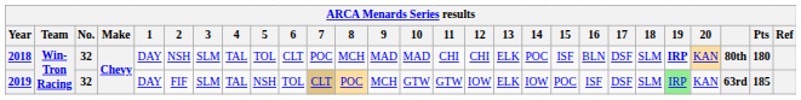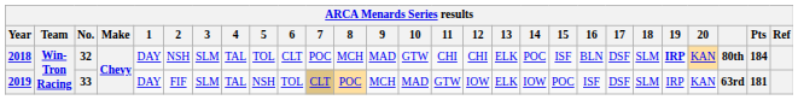 <table class="wikitable" style="text-align:center; font-size:75%">
 <tr>
 <th colspan=48><a href='#'>ARCA Menards Series</a> results</th>
 </tr>
 <tr>
 <th>Year</th>
 <th>Team</th>
 <th>No.</th>
 <th>Make</th>
 <th>1</th>
 <th>2</th>
 <th>3</th>
 <th>4</th>
 <th>5</th>
 <th>6</th>
 <th>7</th>
 <th>8</th>
 <th>9</th>
 <th>10</th>
 <th>11</th>
 <th>12</th>
 <th>13</th>
 <th>14</th>
 <th>15</th>
 <th>16</th>
 <th>17</th>
 <th>18</th>
 <th>19</th>
 <th>20</th>
 <th></th>
 <th>Pts</th>
 <th>Ref</th>
 </tr>
 <tr>
 <th><a href='#'>2018</a></th>
 <th rowspan=2><a href='#'>Win-Tron Racing</a></th>
 <th>32</th>
 <th rowspan=2><a href='#'>Chevy</a></th>
 <td><a href='#'>DAY</a></td>
 <td><a href='#'>NSH</a></td>
 <td><a href='#'>SLM</a></td>
 <td><a href='#'>TAL</a></td>
 <td><a href='#'>TOL</a></td>
 <td><a href='#'>CLT</a></td>
 <td><a href='#'>POC</a></td>
 <td><a href='#'>MCH</a></td>
 <td><a href='#'>MAD</a></td>
-<td><a href='#'>MAD</a></td>
+<td><a href='#'>GTW</a></td>
 <td><a href='#'>CHI</a></td>
 <td><a href='#'>CHI</a></td>
 <td><a href='#'>ELK</a></td>
 <td><a href='#'>POC</a></td>
 <td><a href='#'>ISF</a></td>
 <td><a href='#'>BLN</a></td>
 <td><a href='#'>DSF</a></td>
 <td><a href='#'>SLM</a></td>
 <td><strong><a href='#'>IRP</a></strong></td>
 <td style="background:#FFDF9F;"><a href='#'>KAN</a><br></td>
 <th>80th</th>
-<th>180</th>
+<th>184</th>
 <th></th>
 </tr>
 <tr>
 <th><a href='#'>2019</a></th>
-<th>32</th>
+<th>33</th>
 <td><a href='#'>DAY</a></td>
 <td><a href='#'>FIF</a></td>
 <td><a href='#'>SLM</a></td>
 <td><a href='#'>TAL</a></td>
 <td><a href='#'>NSH</a></td>
 <td><a href='#'>TOL</a></td>
 <td style="background:#DFC484;"><a href='#'>CLT</a><br></td>
 <td style="background:#FFDF9F;"><a href='#'>POC</a><br></td>
 <td><a href='#'>MCH</a></td>
-<td><a href='#'>GTW</a></td>
+<td><a href='#'>MAD</a></td>
 <td><a href='#'>GTW</a></td>
 <td><a href='#'>IOW</a></td>
 <td><a href='#'>ELK</a></td>
 <td><a href='#'>IOW</a></td>
 <td><a href='#'>POC</a></td>
 <td><a href='#'>ISF</a></td>
 <td><a href='#'>DSF</a></td>
 <td><a href='#'>SLM</a></td>
-<td style="background: lightgreen;"><a href='#'>IRP</a></td>
+<td><a href='#'>IRP</a></td>
 <td><a href='#'>KAN</a></td>
 <th>63rd</th>
-<th>185</th>
+<th>181</th>
 <th></th>
 </tr>
 </table>
